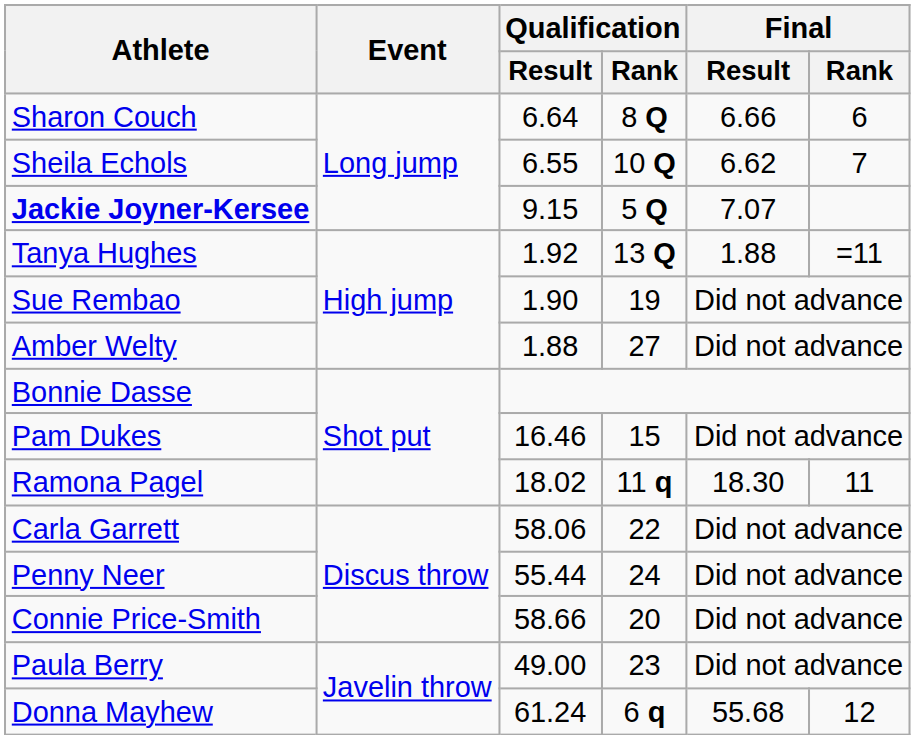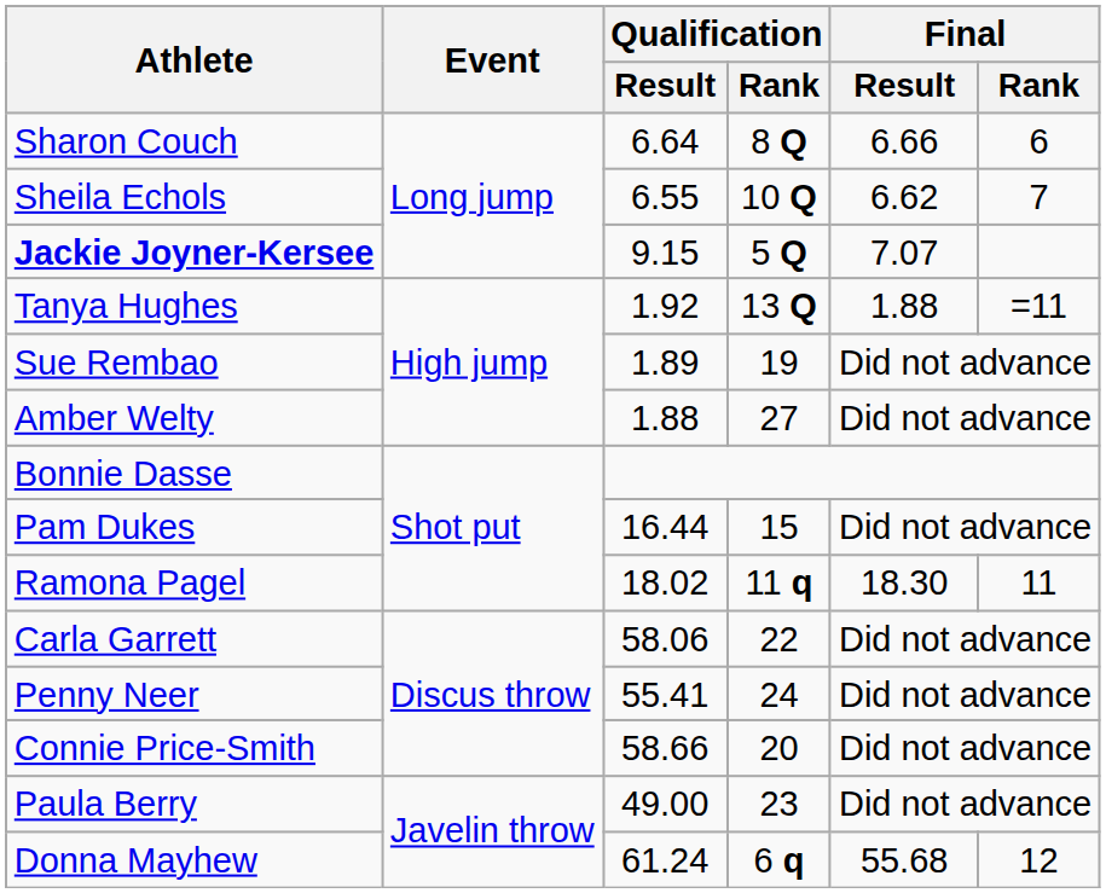 <table class=wikitable style=font-size:90%;text-align:center>
 <tr>
 <th rowspan=2>Athlete</th>
 <th rowspan=2>Event</th>
 <th colspan=2>Qualification</th>
 <th colspan=2>Final</th>
 </tr>
 <tr style=font-size:95%>
 <th>Result</th>
 <th>Rank</th>
 <th>Result</th>
 <th>Rank</th>
 </tr>
 <tr>
 <td align=left><a href='#'>Sharon Couch</a></td>
 <td align=left rowspan=3><a href='#'>Long jump</a></td>
 <td>6.64</td>
 <td>8 <strong>Q</strong></td>
 <td>6.66</td>
 <td>6</td>
 </tr>
 <tr>
 <td align=left><a href='#'>Sheila Echols</a></td>
 <td>6.55</td>
 <td>10 <strong>Q</strong></td>
 <td>6.62</td>
 <td>7</td>
 </tr>
 <tr>
 <td align=left><strong><a href='#'>Jackie Joyner-Kersee</a></strong></td>
 <td>9.15</td>
 <td>5 <strong>Q</strong></td>
 <td>7.07</td>
 <td></td>
 </tr>
 <tr>
 <td align=left><a href='#'>Tanya Hughes</a></td>
 <td align=left rowspan=3><a href='#'>High jump</a></td>
 <td>1.92</td>
 <td>13 <strong>Q</strong></td>
 <td>1.88</td>
 <td>=11</td>
 </tr>
 <tr>
 <td align=left><a href='#'>Sue Rembao</a></td>
-<td>1.90</td>
+<td>1.89</td>
 <td>19</td>
 <td colspan=2>Did not advance</td>
 </tr>
 <tr>
 <td align=left><a href='#'>Amber Welty</a></td>
 <td>1.88</td>
 <td>27</td>
 <td colspan=2>Did not advance</td>
 </tr>
 <tr>
 <td align=left><a href='#'>Bonnie Dasse</a></td>
 <td align=left rowspan=3><a href='#'>Shot put</a></td>
 <td colspan=4></td>
 </tr>
 <tr>
 <td align=left><a href='#'>Pam Dukes</a></td>
-<td>16.46</td>
+<td>16.44</td>
 <td>15</td>
 <td colspan=2>Did not advance</td>
 </tr>
 <tr>
 <td align=left><a href='#'>Ramona Pagel</a></td>
 <td>18.02</td>
 <td>11 <strong>q</strong></td>
 <td>18.30</td>
 <td>11</td>
 </tr>
 <tr>
 <td align=left><a href='#'>Carla Garrett</a></td>
 <td align=left rowspan=3><a href='#'>Discus throw</a></td>
 <td>58.06</td>
 <td>22</td>
 <td colspan=2>Did not advance</td>
 </tr>
 <tr>
 <td align=left><a href='#'>Penny Neer</a></td>
-<td>55.44</td>
+<td>55.41</td>
 <td>24</td>
 <td colspan=2>Did not advance</td>
 </tr>
 <tr>
 <td align=left><a href='#'>Connie Price-Smith</a></td>
 <td>58.66</td>
 <td>20</td>
 <td colspan=2>Did not advance</td>
 </tr>
 <tr>
 <td align=left><a href='#'>Paula Berry</a></td>
 <td align=left rowspan=2><a href='#'>Javelin throw</a></td>
 <td>49.00</td>
 <td>23</td>
 <td colspan=2>Did not advance</td>
 </tr>
 <tr>
 <td align=left><a href='#'>Donna Mayhew</a></td>
 <td>61.24</td>
 <td>6 <strong>q</strong></td>
 <td>55.68</td>
 <td>12</td>
 </tr>
 </table>
